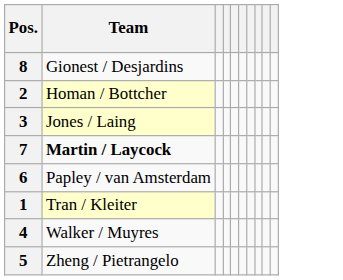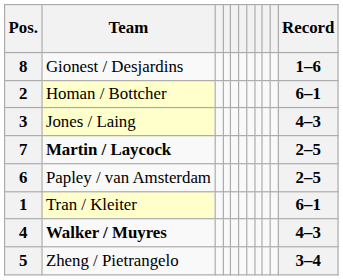 <table class="wikitable sortable nowrap" style="text-align:center; font-size:0.9em;">
 <tr>
 <th>Pos.</th>
 <th>Team</th>
 <th><br></th>
 <th><br></th>
 <th><br></th>
 <th><br></th>
 <th><br></th>
 <th><br><br></th>
 <th><br><br></th>
 <th><br></th>
+<th>Record</th>
 </tr>
 <tr>
 <th>8</th>
 <td data-sort-value="Gionest" style="text-align:left;"> Gionest / Desjardins</td>
 <td></td>
 <td></td>
 <td></td>
 <td></td>
 <td></td>
 <td></td>
 <td></td>
 <td></td>
+<th>1–6</th>
 </tr>
 <tr>
 <th>2</th>
 <td data-sort-value="Homan" style="text-align:left; background:#ffffcc;"> Homan / Bottcher</td>
 <td></td>
 <td></td>
 <td></td>
 <td></td>
 <td></td>
 <td></td>
 <td></td>
 <td></td>
+<th>6–1</th>
 </tr>
 <tr>
 <th>3</th>
 <td data-sort-value="Jones" style="text-align:left; background:#ffffcc;"> Jones / Laing</td>
 <td></td>
 <td></td>
 <td></td>
 <td></td>
 <td></td>
 <td></td>
 <td></td>
 <td></td>
+<th>4–3</th>
 </tr>
 <tr>
 <th>7</th>
 <td data-sort-value="Martin" style="text-align:left;"><strong> Martin / Laycock</strong></td>
 <td></td>
 <td></td>
 <td></td>
 <td></td>
 <td></td>
 <td></td>
 <td></td>
 <td></td>
+<th>2–5</th>
 </tr>
 <tr>
 <th>6</th>
 <td data-sort-value="Papley" style="text-align:left;"> Papley / van Amsterdam</td>
 <td></td>
 <td></td>
 <td></td>
 <td></td>
 <td></td>
 <td></td>
 <td></td>
 <td></td>
+<th>2–5</th>
 </tr>
 <tr>
 <th>1</th>
 <td data-sort-value="Tran" style="text-align:left; background:#ffffcc;"> Tran / Kleiter</td>
 <td></td>
 <td></td>
 <td></td>
 <td></td>
 <td></td>
 <td></td>
 <td></td>
 <td></td>
+<th>6–1</th>
 </tr>
 <tr>
 <th>4</th>
-<td data-sort-value="Walker" style="text-align:left;"> Walker / Muyres</td>
+<td data-sort-value="Walker" style="text-align:left;"><strong> Walker / Muyres</strong></td>
 <td></td>
 <td></td>
 <td></td>
 <td></td>
 <td></td>
 <td></td>
 <td></td>
 <td></td>
+<th>4–3</th>
 </tr>
 <tr>
 <th>5</th>
 <td data-sort-value="Zheng" style="text-align:left;"> Zheng / Pietrangelo</td>
 <td></td>
 <td></td>
 <td></td>
 <td></td>
 <td></td>
 <td></td>
 <td></td>
 <td></td>
+<th>3–4</th>
 </tr>
 </table>
